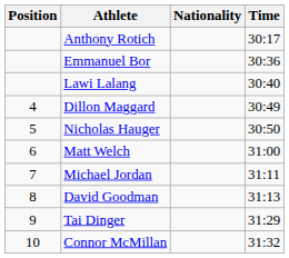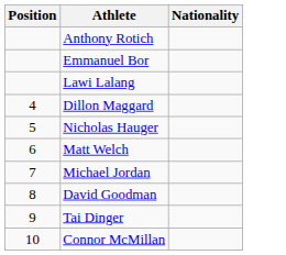 <table class="wikitable sortable">
 <tr>
 <th>Position</th>
 <th>Athlete</th>
 <th>Nationality</th>
-<th>Time</th>
 </tr>
 <tr>
 <td align=center></td>
 <td><a href='#'>Anthony Rotich</a></td>
 <td></td>
-<td>30:17</td>
 </tr>
 <tr>
 <td align=center></td>
 <td><a href='#'>Emmanuel Bor</a></td>
 <td></td>
-<td>30:36</td>
 </tr>
 <tr>
 <td align=center></td>
 <td><a href='#'>Lawi Lalang</a></td>
 <td></td>
-<td>30:40</td>
 </tr>
 <tr>
 <td align=center>4</td>
 <td><a href='#'>Dillon Maggard</a></td>
 <td></td>
-<td>30:49</td>
 </tr>
 <tr>
 <td align=center>5</td>
 <td><a href='#'>Nicholas Hauger</a></td>
 <td></td>
-<td>30:50</td>
 </tr>
 <tr>
 <td align=center>6</td>
 <td><a href='#'>Matt Welch</a></td>
 <td></td>
-<td>31:00</td>
 </tr>
 <tr>
 <td align=center>7</td>
 <td><a href='#'>Michael Jordan</a></td>
 <td></td>
-<td>31:11</td>
 </tr>
 <tr>
 <td align=center>8</td>
 <td><a href='#'>David Goodman</a></td>
 <td></td>
-<td>31:13</td>
 </tr>
 <tr>
 <td align=center>9</td>
 <td><a href='#'>Tai Dinger</a></td>
 <td></td>
-<td>31:29</td>
 </tr>
 <tr>
 <td align=center>10</td>
 <td><a href='#'>Connor McMillan</a></td>
 <td></td>
-<td>31:32</td>
 </tr>
 </table>
